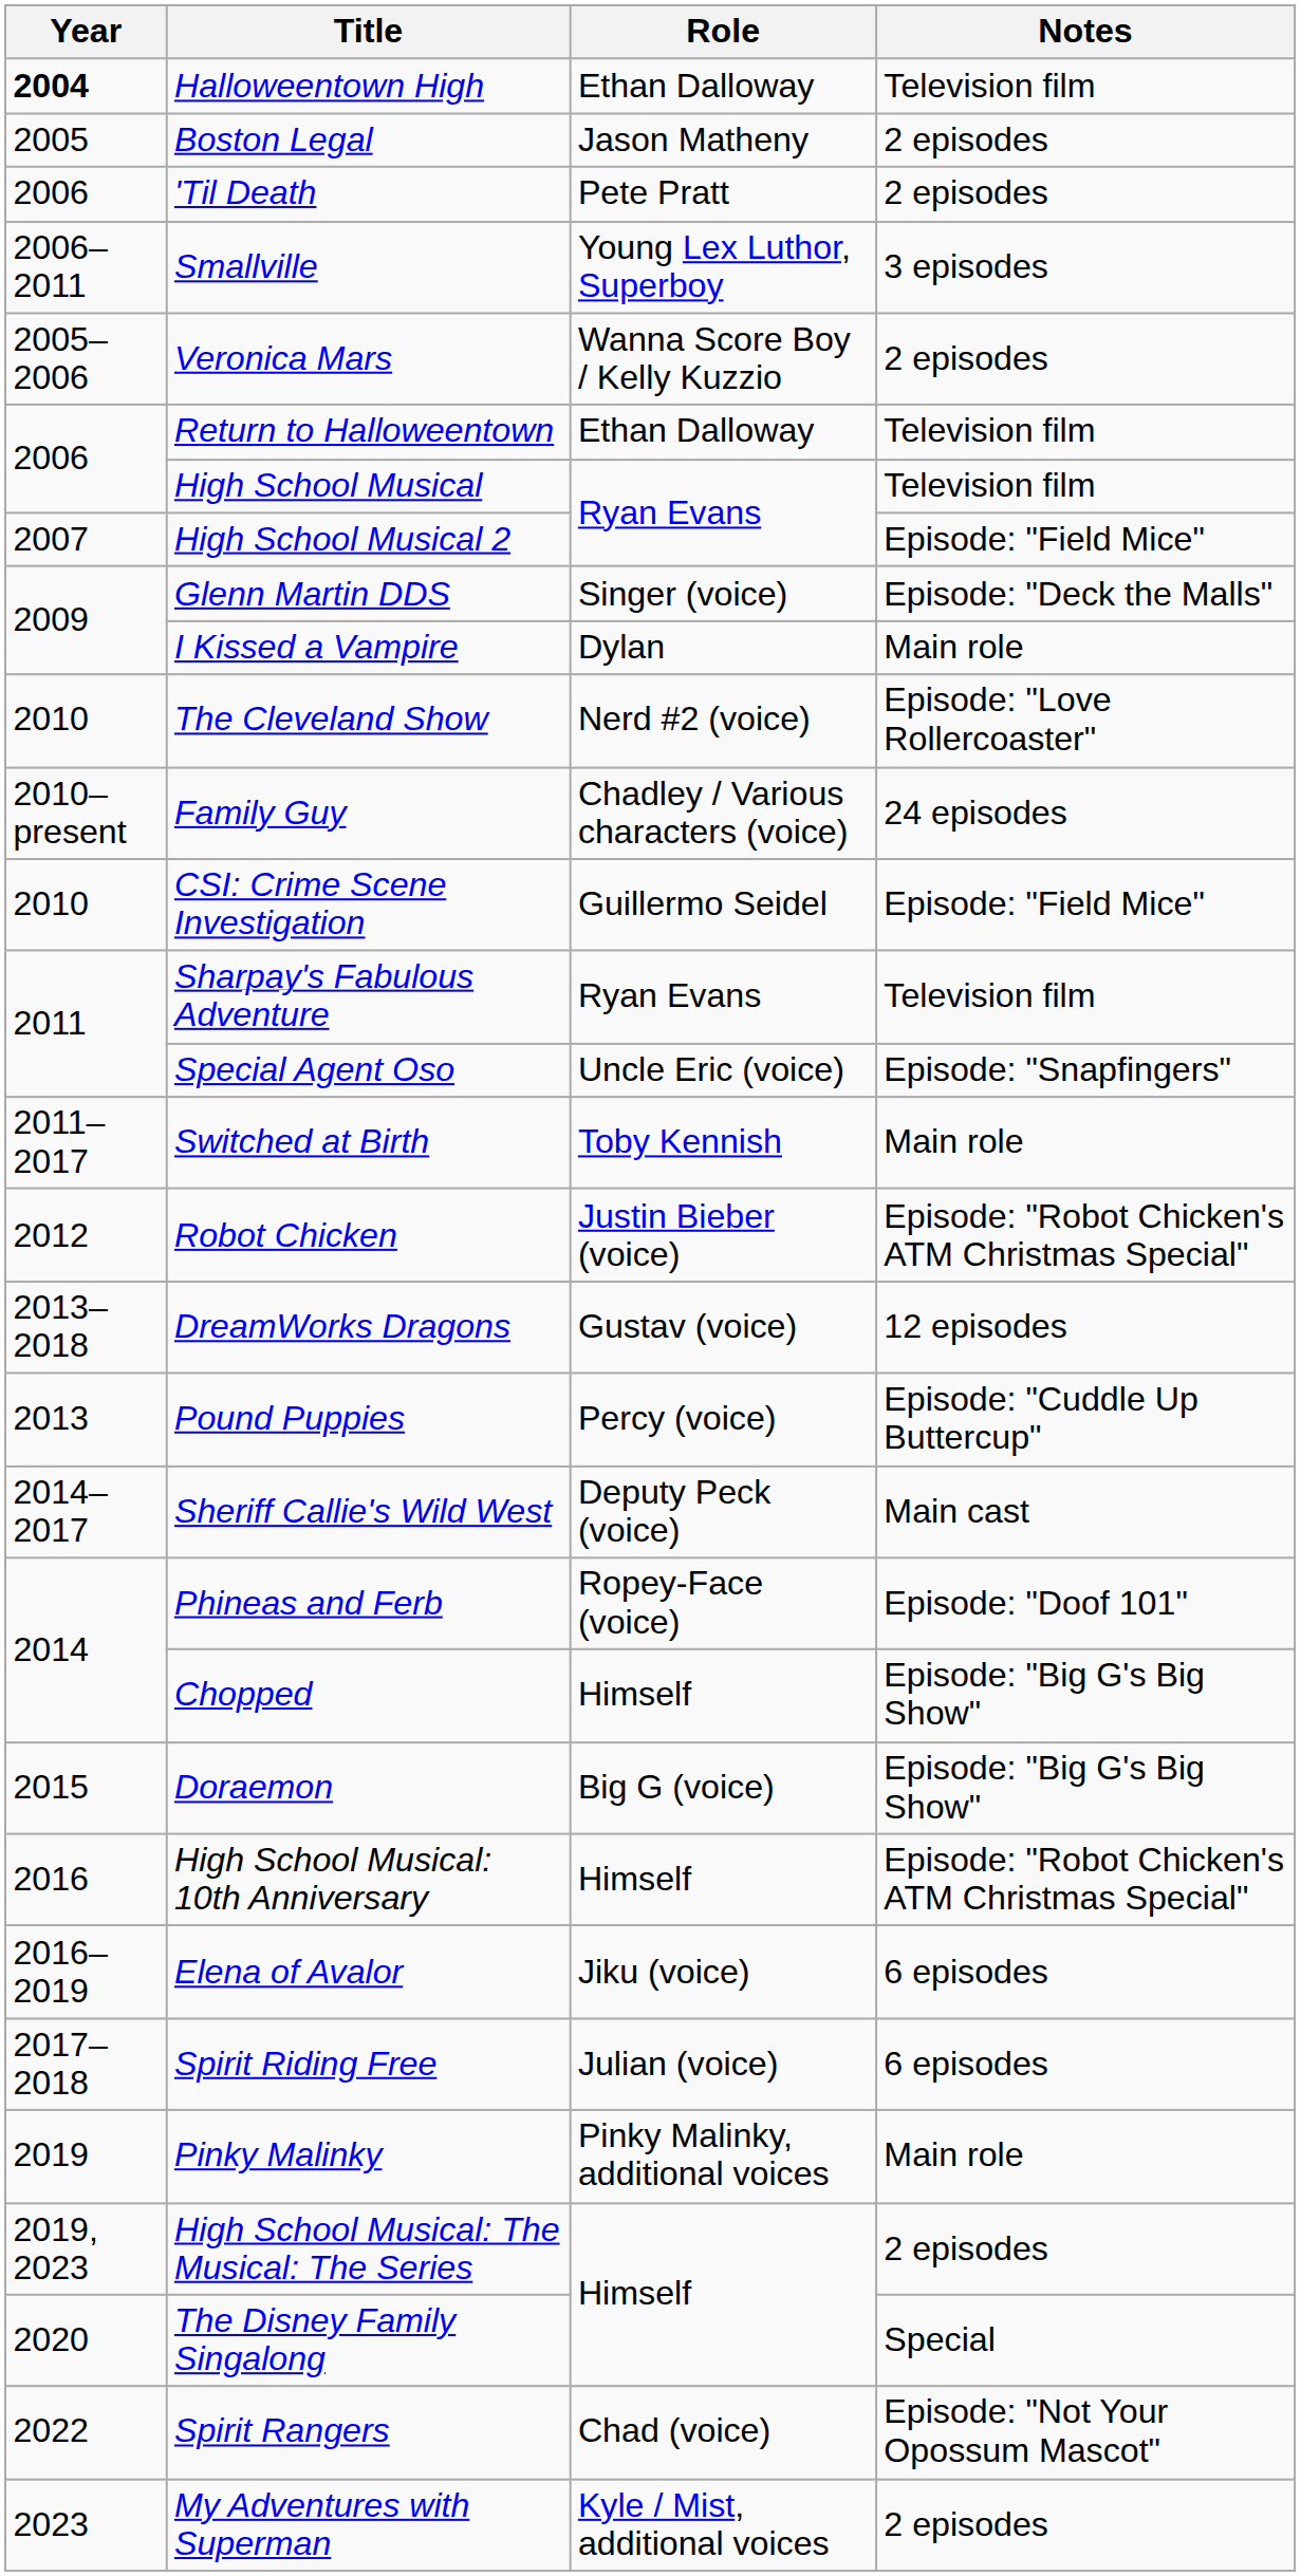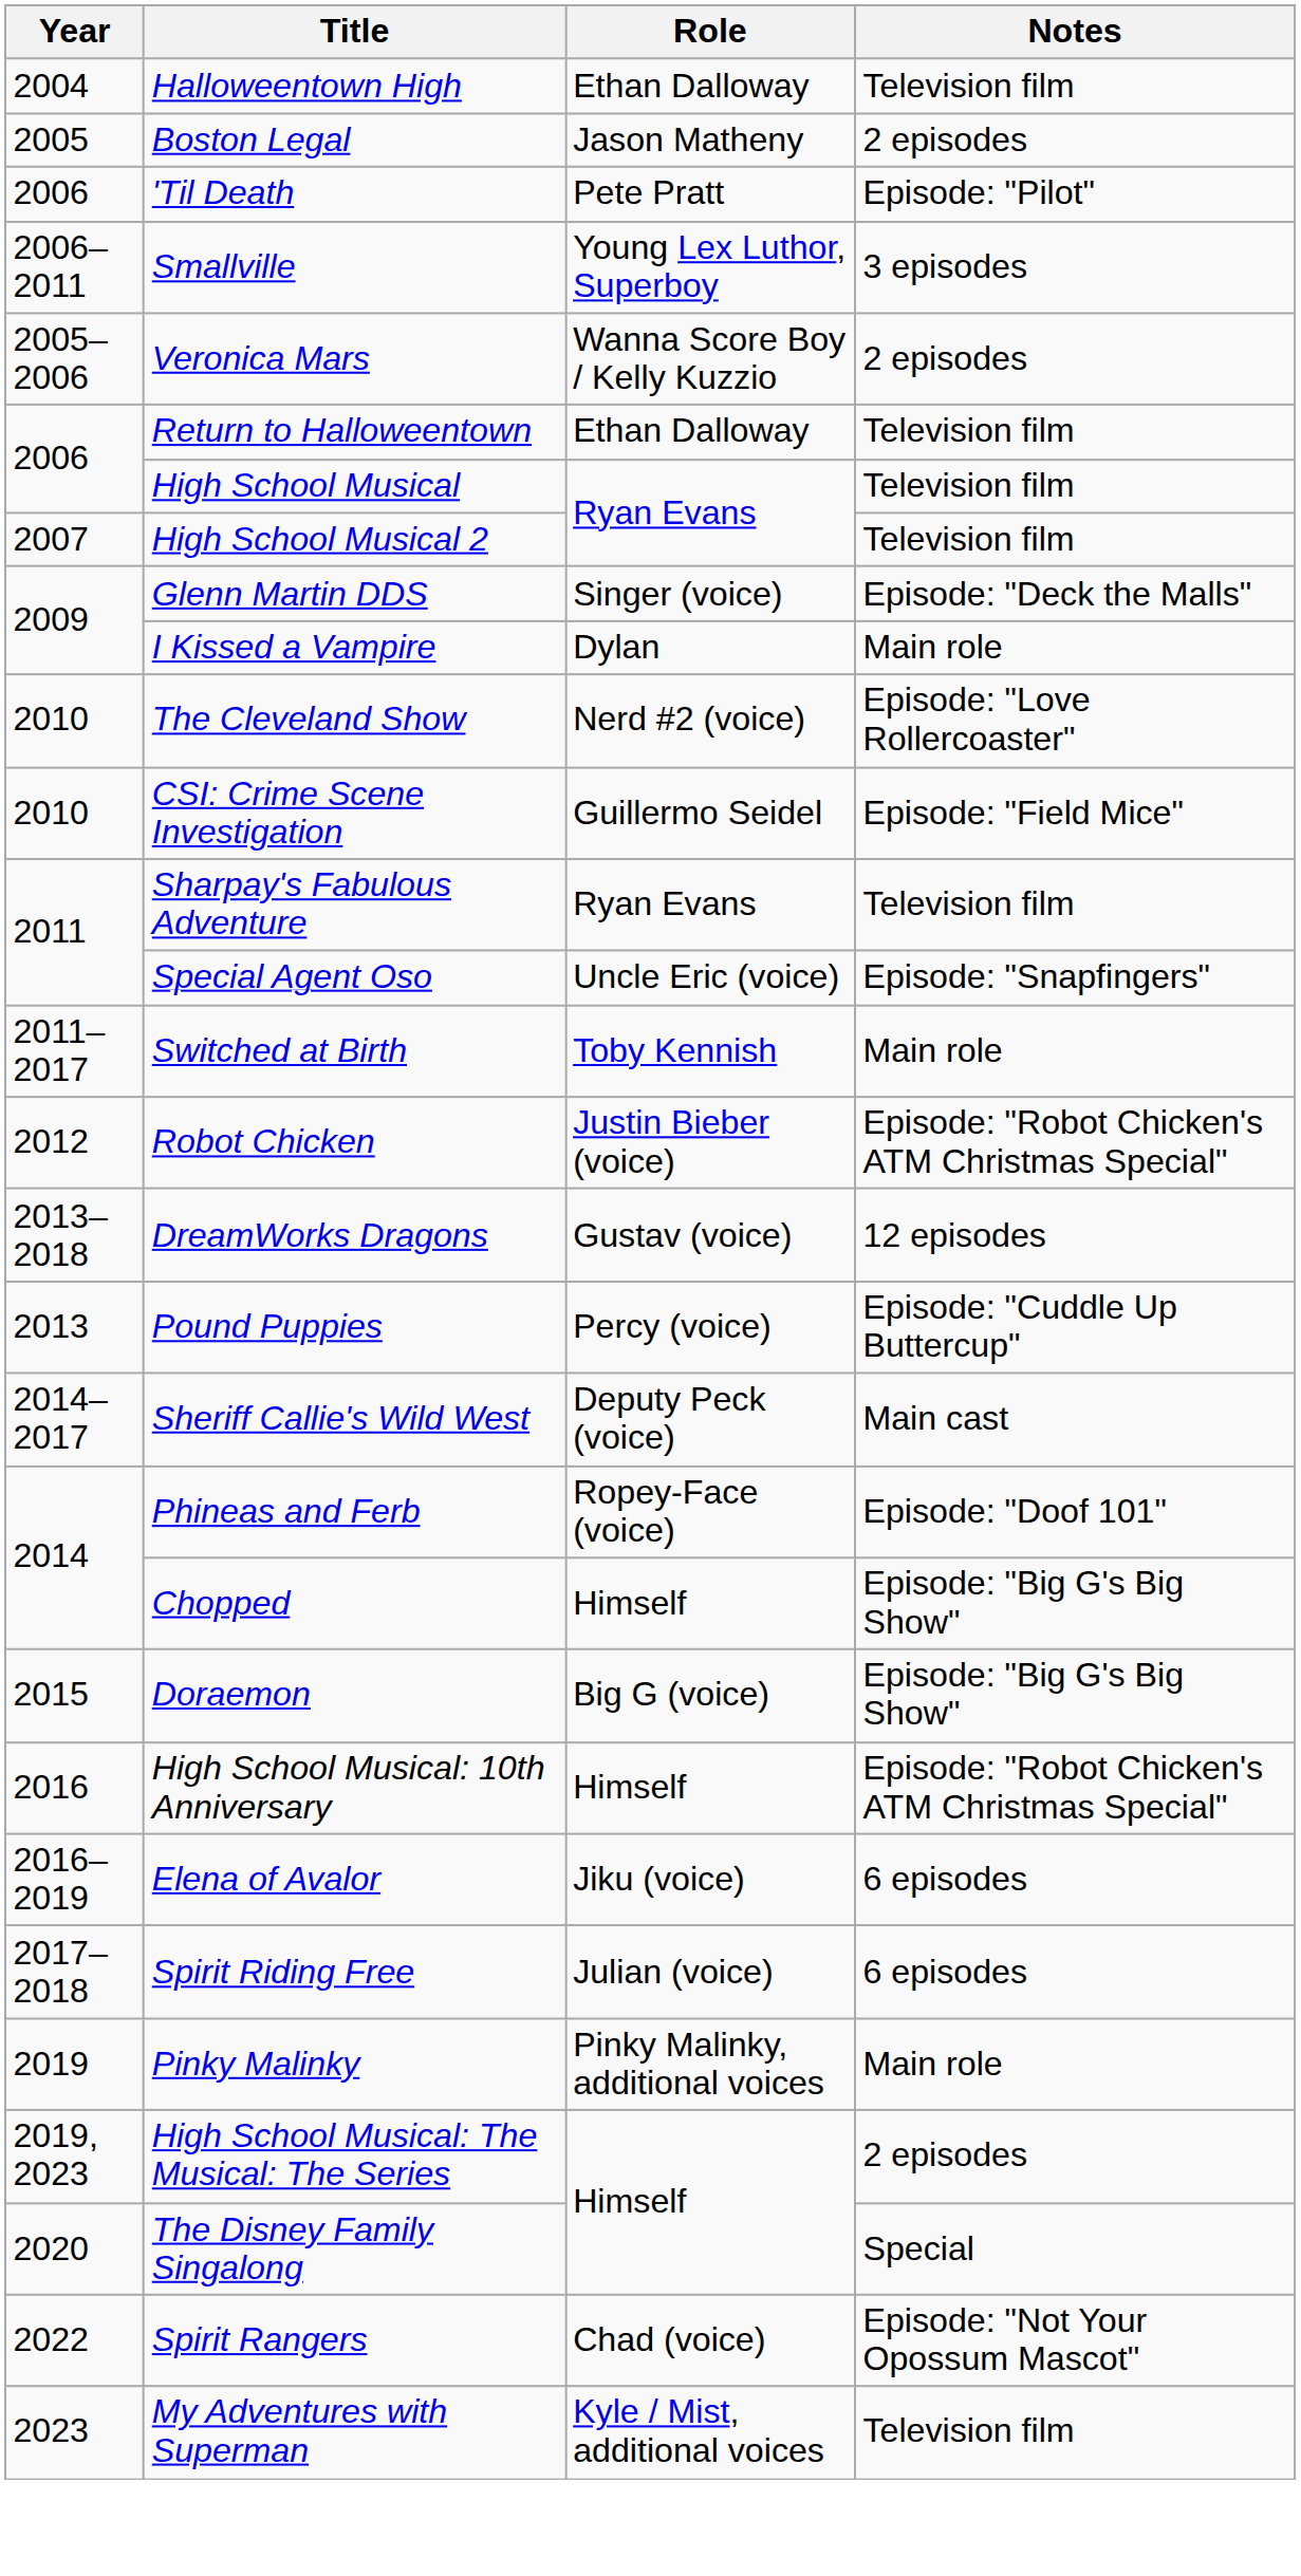 <table class="wikitable">
 <tr>
 <th>Year</th>
 <th>Title</th>
 <th>Role</th>
 <th>Notes</th>
 </tr>
 <tr>
-<td><strong>2004</strong></td>
+<td>2004</td>
 <td><em><a href='#'>Halloweentown High</a></em></td>
 <td>Ethan Dalloway</td>
 <td>Television film</td>
 </tr>
 <tr>
 <td>2005</td>
 <td><em><a href='#'>Boston Legal</a></em></td>
 <td>Jason Matheny</td>
 <td>2 episodes</td>
 </tr>
 <tr>
 <td>2006</td>
 <td><em><a href='#'>'Til Death</a></em></td>
 <td>Pete Pratt</td>
-<td>2 episodes</td>
+<td>Episode: "Pilot"</td>
 </tr>
 <tr>
 <td>2006–2011</td>
 <td><em><a href='#'>Smallville</a></em></td>
 <td>Young <a href='#'>Lex Luthor</a>, <a href='#'>Superboy</a></td>
 <td>3 episodes</td>
 </tr>
 <tr>
 <td>2005–2006</td>
 <td><em><a href='#'>Veronica Mars</a></em></td>
 <td>Wanna Score Boy / Kelly Kuzzio</td>
 <td>2 episodes</td>
 </tr>
 <tr>
 <td rowspan="2">2006</td>
 <td><em><a href='#'>Return to Halloweentown</a></em></td>
 <td>Ethan Dalloway</td>
 <td>Television film</td>
 </tr>
 <tr>
 <td><em><a href='#'>High School Musical</a></em></td>
 <td rowspan="2"><a href='#'>Ryan Evans</a></td>
 <td>Television film</td>
 </tr>
 <tr>
 <td>2007</td>
 <td><em><a href='#'>High School Musical 2</a></em></td>
-<td>Episode: "Field Mice"</td>
+<td>Television film</td>
 </tr>
 <tr>
 <td rowspan="2">2009</td>
 <td><em><a href='#'>Glenn Martin DDS</a></em></td>
 <td>Singer (voice)</td>
 <td>Episode: "Deck the Malls"</td>
 </tr>
 <tr>
 <td><em><a href='#'>I Kissed a Vampire</a></em></td>
 <td>Dylan</td>
 <td>Main role</td>
 </tr>
 <tr>
 <td>2010</td>
 <td><em><a href='#'>The Cleveland Show</a></em></td>
 <td>Nerd #2 (voice)</td>
 <td>Episode: "Love Rollercoaster"</td>
-</tr>
-<tr>
-<td>2010–present</td>
-<td><em><a href='#'>Family Guy</a></em></td>
-<td>Chadley / Various characters (voice)</td>
-<td>24 episodes</td>
 </tr>
 <tr>
 <td>2010</td>
 <td><em><a href='#'>CSI: Crime Scene Investigation</a></em></td>
 <td>Guillermo Seidel</td>
 <td>Episode: "Field Mice"</td>
 </tr>
 <tr>
 <td rowspan="2">2011</td>
 <td><em><a href='#'>Sharpay's Fabulous Adventure</a></em></td>
 <td>Ryan Evans</td>
 <td>Television film</td>
 </tr>
 <tr>
 <td><em><a href='#'>Special Agent Oso</a></em></td>
 <td>Uncle Eric (voice)</td>
 <td>Episode: "Snapfingers"</td>
 </tr>
 <tr>
 <td>2011–2017</td>
 <td><em><a href='#'>Switched at Birth</a></em></td>
 <td><a href='#'>Toby Kennish</a></td>
 <td>Main role</td>
 </tr>
 <tr>
 <td>2012</td>
 <td><em><a href='#'>Robot Chicken</a></em></td>
 <td><a href='#'>Justin Bieber</a> (voice)</td>
 <td>Episode: "Robot Chicken's ATM Christmas Special"</td>
 </tr>
 <tr>
 <td>2013–2018</td>
 <td><em><a href='#'>DreamWorks Dragons</a></em></td>
 <td>Gustav (voice)</td>
 <td>12 episodes</td>
 </tr>
 <tr>
 <td>2013</td>
 <td><em><a href='#'>Pound Puppies</a></em></td>
 <td>Percy (voice)</td>
 <td>Episode: "Cuddle Up Buttercup"</td>
 </tr>
 <tr>
 <td>2014–2017</td>
 <td><em><a href='#'>Sheriff Callie's Wild West</a></em></td>
 <td>Deputy Peck (voice)</td>
 <td>Main cast</td>
 </tr>
 <tr>
 <td rowspan="2">2014</td>
 <td><em><a href='#'>Phineas and Ferb</a></em></td>
 <td>Ropey-Face (voice)</td>
 <td>Episode: "Doof 101"</td>
 </tr>
 <tr>
 <td><em><a href='#'>Chopped</a></em></td>
 <td>Himself</td>
 <td>Episode: "Big G's Big Show"</td>
 </tr>
 <tr>
 <td>2015</td>
 <td><em><a href='#'>Doraemon</a></em></td>
 <td>Big G (voice)</td>
 <td>Episode: "Big G's Big Show"</td>
 </tr>
 <tr>
 <td>2016</td>
 <td><em>High School Musical: 10th Anniversary</em></td>
 <td>Himself</td>
 <td>Episode: "Robot Chicken's ATM Christmas Special"</td>
 </tr>
 <tr>
 <td>2016–2019</td>
 <td><em><a href='#'>Elena of Avalor</a></em></td>
 <td>Jiku (voice)</td>
 <td>6 episodes</td>
 </tr>
 <tr>
 <td>2017–2018</td>
 <td><em><a href='#'>Spirit Riding Free</a></em></td>
 <td>Julian (voice)</td>
 <td>6 episodes</td>
 </tr>
 <tr>
 <td>2019</td>
 <td><em><a href='#'>Pinky Malinky</a></em></td>
 <td>Pinky Malinky, additional voices</td>
 <td>Main role</td>
 </tr>
 <tr>
 <td>2019, 2023</td>
 <td><em><a href='#'>High School Musical: The Musical: The Series</a></em></td>
 <td rowspan="2">Himself</td>
 <td>2 episodes</td>
 </tr>
 <tr>
 <td>2020</td>
 <td><em><a href='#'>The Disney Family Singalong</a></em></td>
 <td>Special</td>
 </tr>
 <tr>
 <td>2022</td>
 <td><em><a href='#'>Spirit Rangers</a></em></td>
 <td>Chad (voice)</td>
 <td>Episode: "Not Your Opossum Mascot"</td>
 </tr>
 <tr>
 <td>2023</td>
 <td><em><a href='#'>My Adventures with Superman</a></em></td>
 <td><a href='#'>Kyle / Mist</a>, additional voices</td>
-<td>2 episodes</td>
+<td>Television film</td>
 </tr>
 </table>
